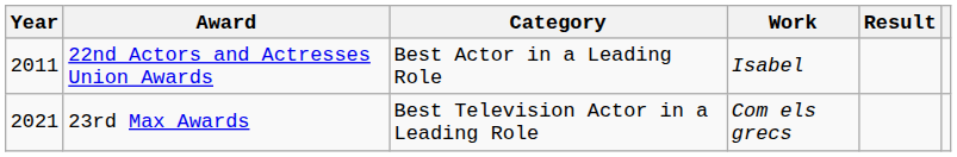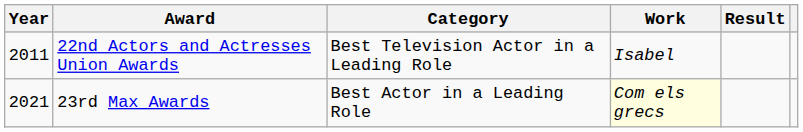 <table class="wikitable sortable plainrowheaders">
 <tr>
 <th>Year</th>
 <th>Award</th>
 <th>Category</th>
 <th>Work</th>
 <th>Result</th>
 <th scope="col" class="unsortable"></th>
 </tr>
 <tr>
 <td align = "center">2011</td>
 <td><a href='#'>22nd Actors and Actresses Union Awards</a></td>
-<td>Best Actor in a Leading Role</td>
+<td>Best Television Actor in a Leading Role</td>
 <td><em>Isabel</em></td>
 <td></td>
 <td align = "center"></td>
 </tr>
 <tr>
 <td align = "center">2021</td>
 <td>23rd <a href='#'>Max Awards</a></td>
-<td>Best Television Actor in a Leading Role</td>
-<td><em>Com els grecs</em></td>
+<td>Best Actor in a Leading Role</td>
+<td style="background: lightyellow;"><em>Com els grecs</em></td>
 <td></td>
 <td align = "center"></td>
 </tr>
 </table>
